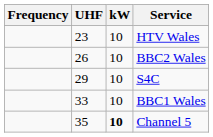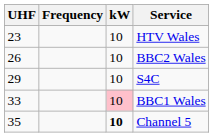 <table class="wikitable sortable">
 <tr>
+<th>UHF</th>
 <th>Frequency</th>
-<th>UHF</th>
 <th>kW</th>
 <th>Service</th>
 </tr>
 <tr>
+<td>23</td>
 <td></td>
-<td>23</td>
 <td>10</td>
 <td><a href='#'>HTV Wales</a></td>
 </tr>
 <tr>
+<td>26</td>
 <td></td>
-<td>26</td>
 <td>10</td>
 <td><a href='#'>BBC2 Wales</a></td>
 </tr>
 <tr>
+<td>29</td>
 <td></td>
-<td>29</td>
 <td>10</td>
 <td><a href='#'>S4C</a></td>
 </tr>
 <tr>
+<td>33</td>
 <td></td>
-<td>33</td>
-<td>10</td>
+<td style="background: pink;">10</td>
 <td><a href='#'>BBC1 Wales</a></td>
 </tr>
 <tr>
+<td>35</td>
 <td></td>
-<td>35</td>
 <td><strong>10</strong></td>
 <td><a href='#'>Channel 5</a></td>
 </tr>
 </table>
